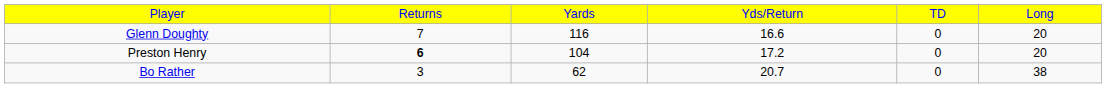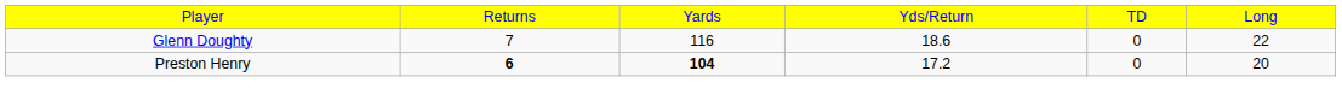 <table class="wikitable" width="90%">
 <tr align="center"  style="background:yellow;color:blue;">
 <td>Player</td>
 <td>Returns</td>
 <td>Yards</td>
 <td>Yds/Return</td>
 <td>TD</td>
 <td>Long</td>
 </tr>
 <tr align="center" bgcolor="">
 <td><a href='#'>Glenn Doughty</a></td>
 <td>7</td>
 <td>116</td>
-<td>16.6</td>
+<td>18.6</td>
 <td>0</td>
-<td>20</td>
+<td>22</td>
 </tr>
 <tr align="center" bgcolor="">
 <td>Preston Henry</td>
 <td><strong>6</strong></td>
-<td>104</td>
+<td><strong>104</strong></td>
 <td>17.2</td>
 <td>0</td>
 <td>20</td>
 </tr>
-<tr align="center" bgcolor="">
-<td><a href='#'>Bo Rather</a></td>
-<td>3</td>
-<td>62</td>
-<td>20.7</td>
-<td>0</td>
-<td>38</td>
-</tr>
 </table>
